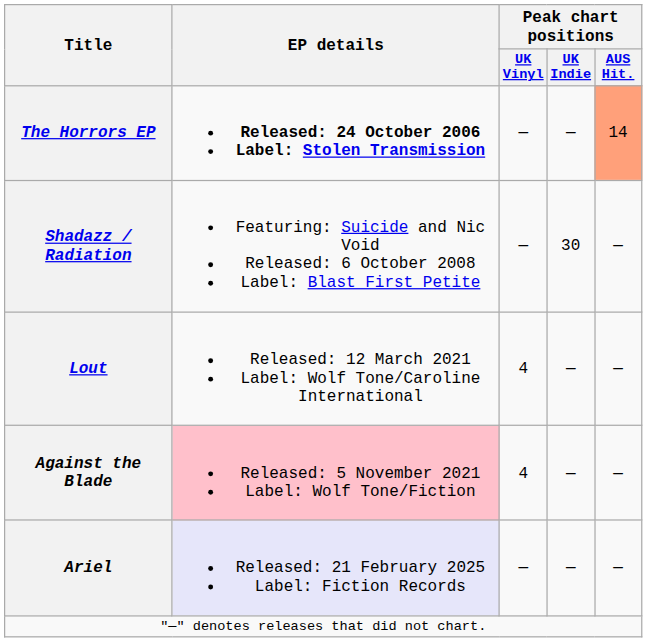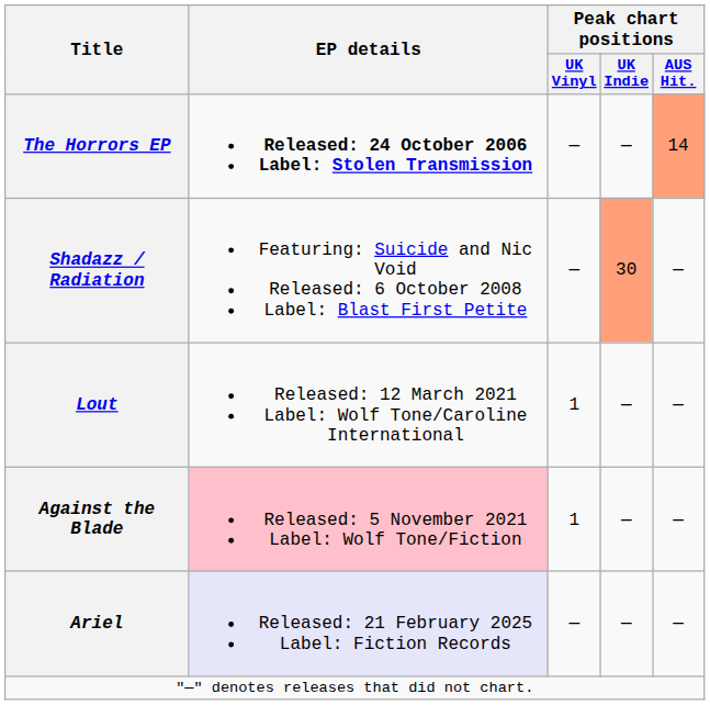 <table class="wikitable plainrowheaders" style="text-align:center;">
 <tr>
 <th scope="col" rowspan="2" style="width:10em;">Title</th>
 <th scope="col" rowspan="2" style="width:20em;">EP details</th>
 <th scope="col" colspan="3">Peak chart positions</th>
 </tr>
 <tr>
 <th scope="col" style="width:3em;font-size:85%;"><a href='#'>UK<br>Vinyl</a><br></th>
 <th scope="col" style="width:3em;font-size:85%;"><a href='#'>UK Indie</a><br></th>
 <th scope="col" style="width:3em;font-size:85%;"><a href='#'>AUS<br>Hit.</a><br></th>
 </tr>
 <tr>
 <th scope="row"><em><a href='#'>The Horrors EP</a></em></th>
 <td><strong><br><ul><li>Released: 24 October 2006</li><li>Label: <a href='#'>Stolen Transmission</a></li></ul></strong></td>
 <td>—</td>
 <td>—</td>
 <td style="background: lightsalmon;">14</td>
 </tr>
 <tr>
 <th scope="row"><em><a href='#'>Shadazz / Radiation</a></em></th>
 <td><br><ul><li>Featuring: <a href='#'>Suicide</a> and Nic Void</li><li>Released: 6 October 2008</li><li>Label: <a href='#'>Blast First Petite</a></li></ul></td>
 <td>—</td>
-<td>30</td>
+<td style="background: lightsalmon;">30</td>
 <td>—</td>
 </tr>
 <tr>
 <th scope="row"><em><a href='#'>Lout</a></em></th>
 <td><br><ul><li>Released: 12 March 2021</li><li>Label: Wolf Tone/Caroline International</li></ul></td>
-<td>4</td>
+<td>1</td>
 <td>—</td>
 <td>—</td>
 </tr>
 <tr>
 <th scope="row"><em>Against the Blade</em></th>
 <td style="background: pink;"><br><ul><li>Released: 5 November 2021</li><li>Label: Wolf Tone/Fiction</li></ul></td>
-<td>4</td>
+<td>1</td>
 <td>—</td>
 <td>—</td>
 </tr>
 <tr>
 <th scope="row"><em>Ariel</em></th>
 <td style="background: lavender;"><br><ul><li>Released: 21 February 2025</li><li>Label: Fiction Records</li></ul></td>
 <td>—</td>
 <td>—</td>
 <td>—</td>
 </tr>
 <tr>
 <td align="center" colspan="14" style="font-size: 85%">"—" denotes releases that did not chart.</td>
 </tr>
 </table>
